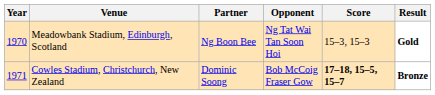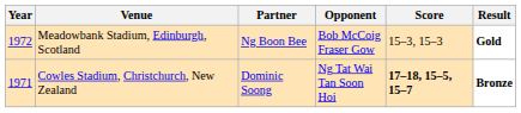 <table class="sortable wikitable" style="font-size: 90%;">
 <tr>
 <th>Year</th>
 <th>Venue</th>
 <th>Partner</th>
 <th>Opponent</th>
 <th>Score</th>
 <th>Result</th>
 </tr>
 <tr style="background:#FFE4B5">
-<td align="center"><a href='#'>1970</a></td>
+<td align="center"><a href='#'>1972</a></td>
 <td align="left">Meadowbank Stadium, <a href='#'>Edinburgh</a>, Scotland</td>
 <td align="left"> <a href='#'>Ng Boon Bee</a></td>
-<td align="left"> <a href='#'>Ng Tat Wai</a><br> <a href='#'>Tan Soon Hoi</a></td>
+<td align="left"> <a href='#'>Bob McCoig</a><br> <a href='#'>Fraser Gow</a></td>
 <td align="left">15–3, 15–3</td>
 <td style="text-align:left; background:white"> <strong>Gold</strong></td>
 </tr>
 <tr style="background:#FFE4B5">
 <td align="center"><a href='#'>1971</a></td>
 <td align="left"><a href='#'>Cowles Stadium</a>, <a href='#'>Christchurch</a>, New Zealand</td>
 <td align="left"> <a href='#'>Dominic Soong</a></td>
-<td align="left"> <a href='#'>Bob McCoig</a><br> <a href='#'>Fraser Gow</a></td>
+<td align="left"> <a href='#'>Ng Tat Wai</a><br> <a href='#'>Tan Soon Hoi</a></td>
 <td align="left"><strong>17–18, 15–5, 15–7</strong></td>
 <td style="text-align:left; background:white"> <strong>Bronze</strong></td>
 </tr>
 </table>
